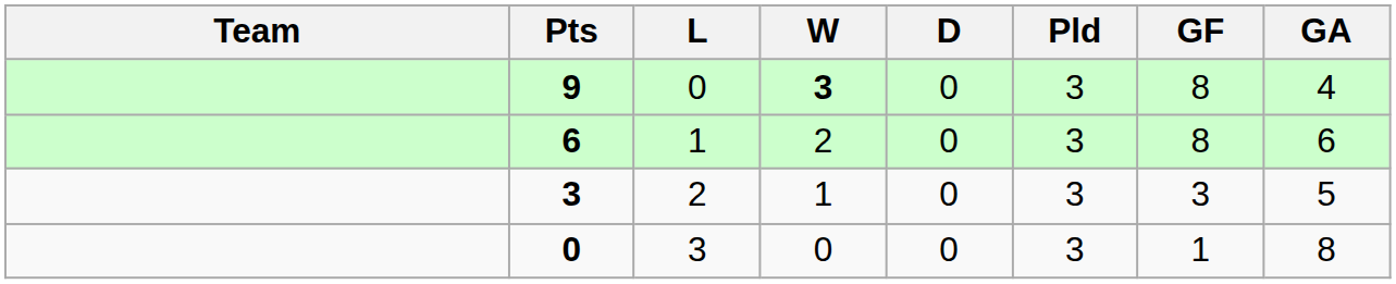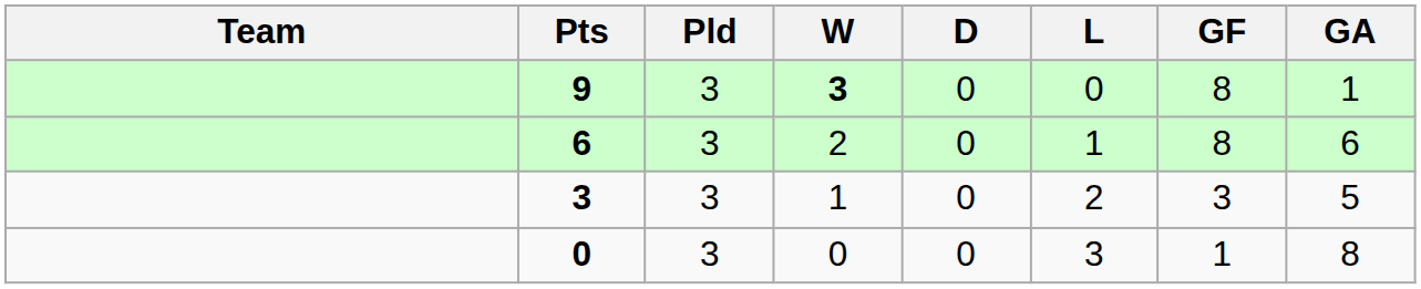 <table class="wikitable" style="text-align: center;">
 <tr>
 <th width="20%">Team</th>
 <th width="5%">Pts</th>
-<th width="5%">L</th>
+<th width="5%">Pld</th>
 <th width="5%">W</th>
 <th width="5%">D</th>
-<th width="5%">Pld</th>
+<th width="5%">L</th>
 <th width="5%">GF</th>
 <th width="5%">GA</th>
 </tr>
 <tr bgcolor="#ccffcc">
 <td align="left"></td>
 <td><strong>9</strong></td>
-<td>0</td>
+<td>3</td>
 <td><strong>3</strong></td>
 <td>0</td>
-<td>3</td>
+<td>0</td>
 <td>8</td>
-<td>4</td>
+<td>1</td>
 </tr>
 <tr bgcolor="#ccffcc">
 <td align="left"></td>
 <td><strong>6</strong></td>
-<td>1</td>
+<td>3</td>
 <td>2</td>
 <td>0</td>
-<td>3</td>
+<td>1</td>
 <td>8</td>
 <td>6</td>
 </tr>
 <tr>
 <td align="left"></td>
 <td><strong>3</strong></td>
-<td>2</td>
+<td>3</td>
 <td>1</td>
 <td>0</td>
-<td>3</td>
+<td>2</td>
 <td>3</td>
 <td>5</td>
 </tr>
 <tr align="center">
 <td align="left"></td>
 <td><strong>0</strong></td>
 <td>3</td>
 <td>0</td>
 <td>0</td>
 <td>3</td>
 <td>1</td>
 <td>8</td>
 </tr>
 </table>
